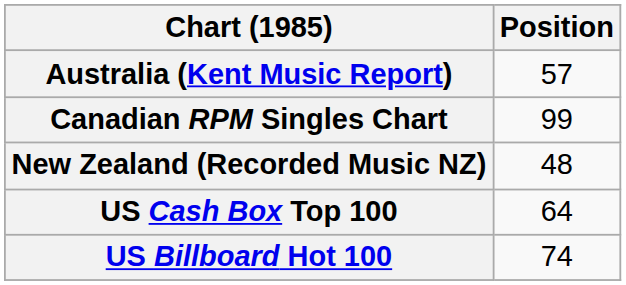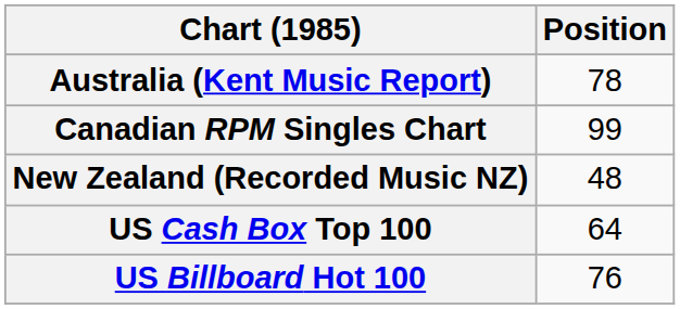 <table class="wikitable sortable plainrowheaders" style="text-align:center">
 <tr>
 <th>Chart (1985)</th>
 <th>Position</th>
 </tr>
 <tr>
 <th scope="row">Australia (<a href='#'>Kent Music Report</a>)</th>
-<td style="text-align:center;">57</td>
+<td style="text-align:center;">78</td>
 </tr>
 <tr>
 <th scope="row">Canadian <em>RPM</em> Singles Chart</th>
 <td style="text-align:center;">99</td>
 </tr>
 <tr>
 <th scope="row">New Zealand (Recorded Music NZ)</th>
 <td style="text-align:center;">48</td>
 </tr>
 <tr>
 <th scope="row">US <a href='#'><em>Cash Box</em></a> Top 100</th>
 <td align="center">64</td>
 </tr>
 <tr>
 <th scope="row"><a href='#'>US <em>Billboard</em> Hot 100</a></th>
-<td style="text-align:center;">74</td>
+<td style="text-align:center;">76</td>
 </tr>
 </table>
